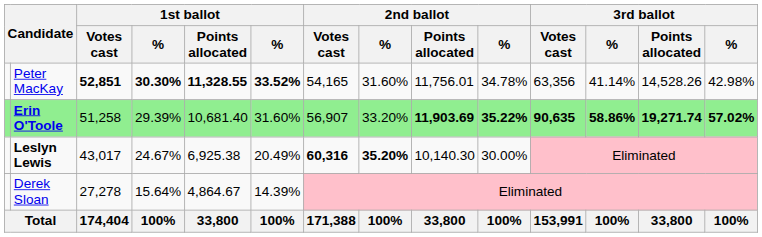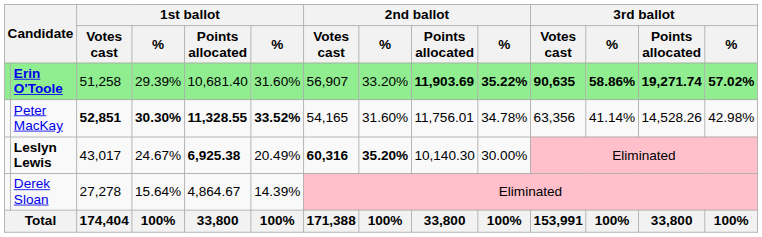 <table class="wikitable">
 <tr>
 <th rowspan="2" colspan="2">Candidate</th>
 <th colspan="4">1st ballot</th>
 <th colspan="4">2nd ballot</th>
 <th colspan="4">3rd ballot</th>
 </tr>
 <tr>
 <th>Votes cast</th>
 <th>%</th>
 <th>Points allocated</th>
 <th>%</th>
 <th>Votes cast</th>
 <th>%</th>
 <th>Points allocated</th>
 <th>%</th>
 <th>Votes cast</th>
 <th>%</th>
 <th>Points allocated</th>
 <th>%</th>
 </tr>
-<tr>
-<td></td>
-<td><a href='#'>Peter MacKay</a></td>
-<td><strong>52,851</strong></td>
-<td><strong>30.30%</strong></td>
-<td><strong>11,328.55</strong></td>
-<td><strong>33.52%</strong></td>
-<td>54,165</td>
-<td>31.60%</td>
-<td>11,756.01</td>
-<td>34.78%</td>
-<td>63,356</td>
-<td>41.14%</td>
-<td>14,528.26</td>
-<td>42.98%</td>
-</tr>
 <tr style="background:lightgreen;">
 <td></td>
 <td><strong><a href='#'>Erin O'Toole</a></strong></td>
 <td>51,258</td>
 <td>29.39%</td>
 <td>10,681.40</td>
 <td>31.60%</td>
 <td>56,907</td>
 <td>33.20%</td>
 <td><strong>11,903.69</strong></td>
 <td><strong>35.22%</strong></td>
 <td><strong>90,635</strong></td>
 <td><strong>58.86%</strong></td>
 <td><strong>19,271.74</strong></td>
 <td><strong>57.02%</strong></td>
 </tr>
 <tr>
 <td></td>
+<td><a href='#'>Peter MacKay</a></td>
+<td><strong>52,851</strong></td>
+<td><strong>30.30%</strong></td>
+<td><strong>11,328.55</strong></td>
+<td><strong>33.52%</strong></td>
+<td>54,165</td>
+<td>31.60%</td>
+<td>11,756.01</td>
+<td>34.78%</td>
+<td>63,356</td>
+<td>41.14%</td>
+<td>14,528.26</td>
+<td>42.98%</td>
+</tr>
+<tr>
+<td></td>
 <td><strong>Leslyn Lewis</strong></td>
 <td>43,017</td>
 <td>24.67%</td>
-<td>6,925.38</td>
+<td><strong>6,925.38</strong></td>
 <td>20.49%</td>
 <td><strong>60,316</strong></td>
 <td><strong>35.20%</strong></td>
 <td>10,140.30</td>
 <td>30.00%</td>
 <td colspan="4" style="background:pink; text-align:center">Eliminated</td>
 </tr>
 <tr>
 <td></td>
 <td><a href='#'>Derek Sloan</a></td>
 <td>27,278</td>
 <td>15.64%</td>
 <td>4,864.67</td>
 <td>14.39%</td>
 <td colspan="8" style="background:pink; text-align:center">Eliminated</td>
 </tr>
 <tr>
 <th colspan="2">Total</th>
 <th align="right">174,404</th>
 <th align="right">100%</th>
 <th align="right">33,800</th>
 <th align="right">100%</th>
 <th align="right">171,388</th>
 <th align="right">100%</th>
 <th align="right">33,800</th>
 <th align="right">100%</th>
 <th align="right">153,991</th>
 <th align="right">100%</th>
 <th align="right">33,800</th>
 <th align="right">100%</th>
 </tr>
 </table>
